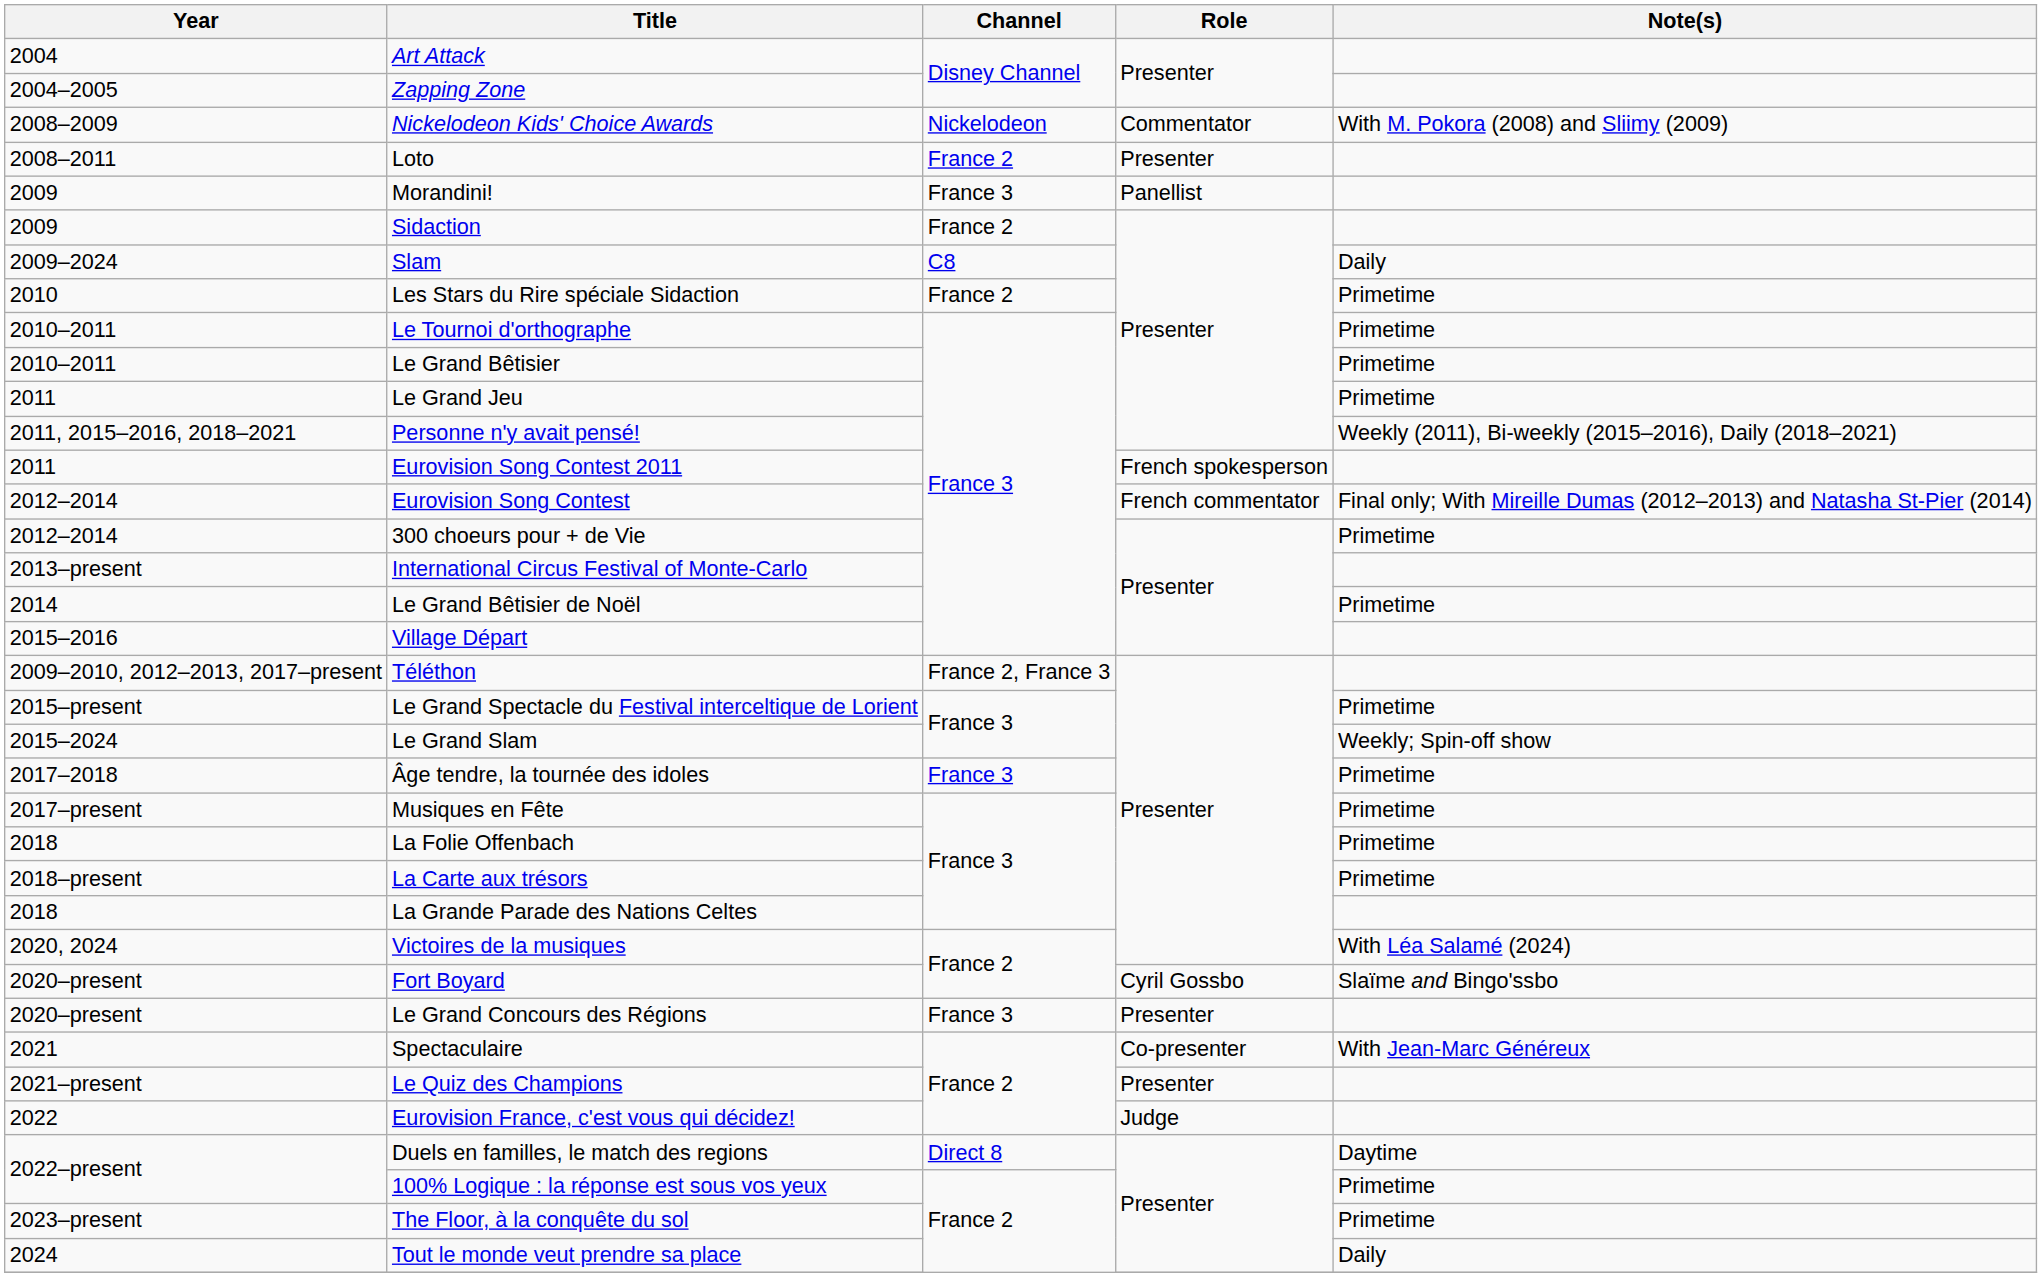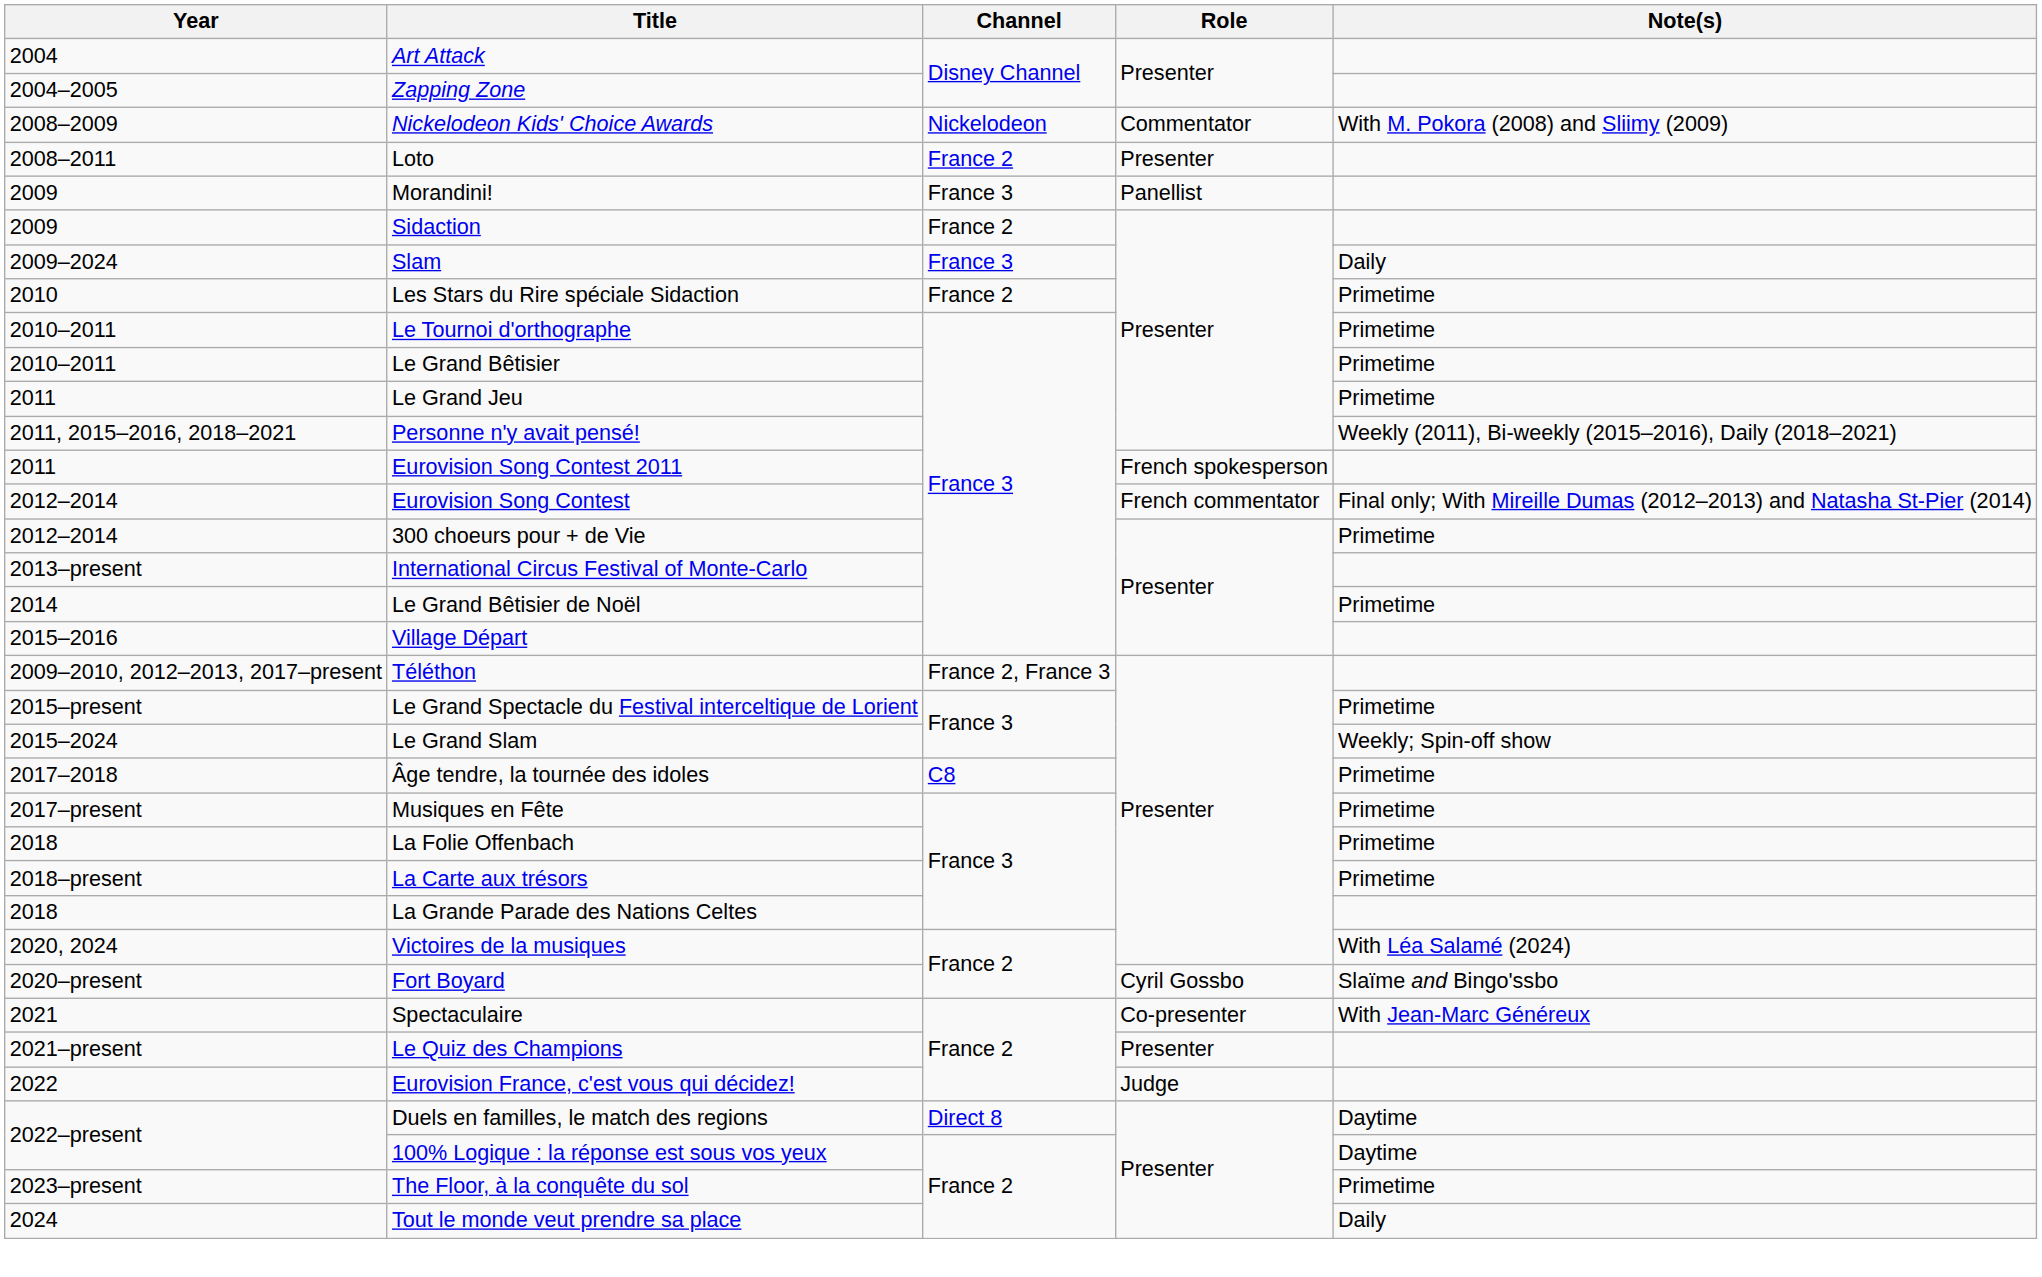 <table class="wikitable">
 <tr>
 <th>Year</th>
 <th>Title</th>
 <th>Channel</th>
 <th>Role</th>
 <th>Note(s)</th>
 </tr>
 <tr>
 <td>2004</td>
 <td><em><a href='#'>Art Attack</a></em></td>
 <td rowspan="2"><a href='#'>Disney Channel</a></td>
 <td rowspan="2">Presenter</td>
 <td></td>
 </tr>
 <tr>
 <td>2004–2005</td>
 <td><em><a href='#'>Zapping Zone</a></em></td>
 <td></td>
 </tr>
 <tr>
 <td>2008–2009</td>
 <td><em><a href='#'>Nickelodeon Kids' Choice Awards</a></td>
 <td><a href='#'>Nickelodeon</a></td>
 <td>Commentator</td>
 <td>With <a href='#'>M. Pokora</a> (2008) and <a href='#'>Sliimy</a> (2009)</td>
 </tr>
 <tr>
 <td>2008–2011</td>
 <td></em>Loto<em></td>
 <td><a href='#'>France 2</a></td>
 <td>Presenter</td>
 <td></td>
 </tr>
 <tr>
 <td>2009</td>
 <td></em>Morandini!<em></td>
 <td>France 3</td>
 <td>Panellist</td>
 <td></td>
 </tr>
 <tr>
 <td>2009</td>
 <td></em><a href='#'>Sidaction</a><em></td>
 <td>France 2</td>
 <td rowspan="7">Presenter</td>
 <td></td>
 </tr>
 <tr>
 <td>2009–2024</td>
 <td></em><a href='#'>Slam</a><em></td>
-<td><a href='#'>C8</a></td>
+<td><a href='#'>France 3</a></td>
 <td>Daily</td>
 </tr>
 <tr>
 <td>2010</td>
 <td></em>Les Stars du Rire spéciale Sidaction<em></td>
 <td>France 2</td>
 <td>Primetime</td>
 </tr>
 <tr>
 <td>2010–2011</td>
 <td></em><a href='#'>Le Tournoi d'orthographe</a><em></td>
 <td rowspan="10"><a href='#'>France 3</a></td>
 <td>Primetime</td>
 </tr>
 <tr>
 <td>2010–2011</td>
 <td></em>Le Grand Bêtisier<em></td>
 <td>Primetime</td>
 </tr>
 <tr>
 <td>2011</td>
 <td></em>Le Grand Jeu<em></td>
 <td>Primetime</td>
 </tr>
 <tr>
 <td>2011, 2015–2016, 2018–2021</td>
 <td></em><a href='#'>Personne n'y avait pensé!</a><em></td>
 <td>Weekly (2011), Bi-weekly (2015–2016), Daily (2018–2021)</td>
 </tr>
 <tr>
 <td>2011</td>
 <td></em><a href='#'>Eurovision Song Contest 2011</a><em></td>
 <td>French spokesperson</td>
 <td></td>
 </tr>
 <tr>
 <td>2012–2014</td>
 <td></em><a href='#'>Eurovision Song Contest</a><em></td>
 <td>French commentator</td>
 <td>Final only; With <a href='#'>Mireille Dumas</a> (2012–2013) and <a href='#'>Natasha St-Pier</a> (2014)</td>
 </tr>
 <tr>
 <td>2012–2014</td>
 <td></em>300 choeurs pour + de Vie<em></td>
 <td rowspan="4">Presenter</td>
 <td>Primetime</td>
 </tr>
 <tr>
 <td>2013–present</td>
 <td></em><a href='#'>International Circus Festival of Monte-Carlo</a><em></td>
 <td></td>
 </tr>
 <tr>
 <td>2014</td>
 <td></em>Le Grand Bêtisier de Noël<em></td>
 <td>Primetime</td>
 </tr>
 <tr>
 <td>2015–2016</td>
 <td></em><a href='#'>Village Départ</a><em></td>
 <td></td>
 </tr>
 <tr>
 <td>2009–2010, 2012–2013, 2017–present</td>
 <td><a href='#'></em>Téléthon<em></a></td>
 <td>France 2, France 3</td>
 <td rowspan="9">Presenter</td>
 <td></td>
 </tr>
 <tr>
 <td>2015–present</td>
 <td></em>Le Grand Spectacle du <a href='#'>Festival interceltique de Lorient</a><em></td>
 <td rowspan="2">France 3</td>
 <td>Primetime</td>
 </tr>
 <tr>
 <td>2015–2024</td>
 <td></em>Le Grand Slam<em></td>
 <td>Weekly; Spin-off show</td>
 </tr>
 <tr>
 <td>2017–2018</td>
 <td></em>Âge tendre, la tournée des idoles<em></td>
-<td><a href='#'>France 3</a></td>
+<td><a href='#'>C8</a></td>
 <td>Primetime</td>
 </tr>
 <tr>
 <td>2017–present</td>
 <td></em>Musiques en Fête<em></td>
 <td rowspan="4">France 3</td>
 <td>Primetime</td>
 </tr>
 <tr>
 <td>2018</td>
 <td></em>La Folie Offenbach<em></td>
 <td>Primetime</td>
 </tr>
 <tr>
 <td>2018–present</td>
 <td></em><a href='#'>La Carte aux trésors</a><em></td>
 <td>Primetime</td>
 </tr>
 <tr>
 <td>2018</td>
 <td></em>La Grande Parade des Nations Celtes<em></td>
 <td></td>
 </tr>
 <tr>
 <td>2020, 2024</td>
 <td></em><a href='#'>Victoires de la musiques</a><em></td>
 <td rowspan="2">France 2</td>
 <td>With <a href='#'>Léa Salamé</a> (2024)</td>
 </tr>
 <tr>
 <td>2020–present</td>
 <td><a href='#'></em>Fort Boyard<em></a></td>
 <td>Cyril Gossbo</td>
 <td></em>Slaïme<em> and </em>Bingo'ssbo<em></td>
 </tr>
 <tr>
-<td>2020–present</td>
-<td></em>Le Grand Concours des Régions<em></td>
-<td>France 3</td>
-<td>Presenter</td>
-<td></td>
-</tr>
-<tr>
 <td>2021</td>
 <td></em>Spectaculaire<em></td>
 <td rowspan="3">France 2</td>
 <td>Co-presenter</td>
 <td>With <a href='#'>Jean-Marc Généreux</a></td>
 </tr>
 <tr>
 <td>2021–present</td>
 <td></em><a href='#'>Le Quiz des Champions</a><em></td>
 <td>Presenter</td>
 <td></td>
 </tr>
 <tr>
 <td>2022</td>
 <td><a href='#'></em>Eurovision France, c'est vous qui décidez!<em></a></td>
 <td>Judge</td>
 <td></td>
 </tr>
 <tr>
 <td rowspan="2">2022–present</td>
 <td></em>Duels en familles, le match des regions<em></td>
 <td><a href='#'>Direct 8</a></td>
 <td rowspan="4">Presenter</td>
 <td>Daytime</td>
 </tr>
 <tr>
 <td></em><a href='#'>100% Logique : la réponse est sous vos yeux</a><em></td>
 <td rowspan="4">France 2</td>
-<td>Primetime</td>
+<td>Daytime</td>
 </tr>
 <tr>
 <td>2023–present</td>
 <td></em><a href='#'>The Floor, à la conquête du sol</a><em></td>
 <td>Primetime</td>
 </tr>
 <tr>
 <td>2024</td>
 <td></em><a href='#'>Tout le monde veut prendre sa place</a><em></td>
 <td>Daily</td>
 </tr>
 <tr>
 </tr>
 </table>
